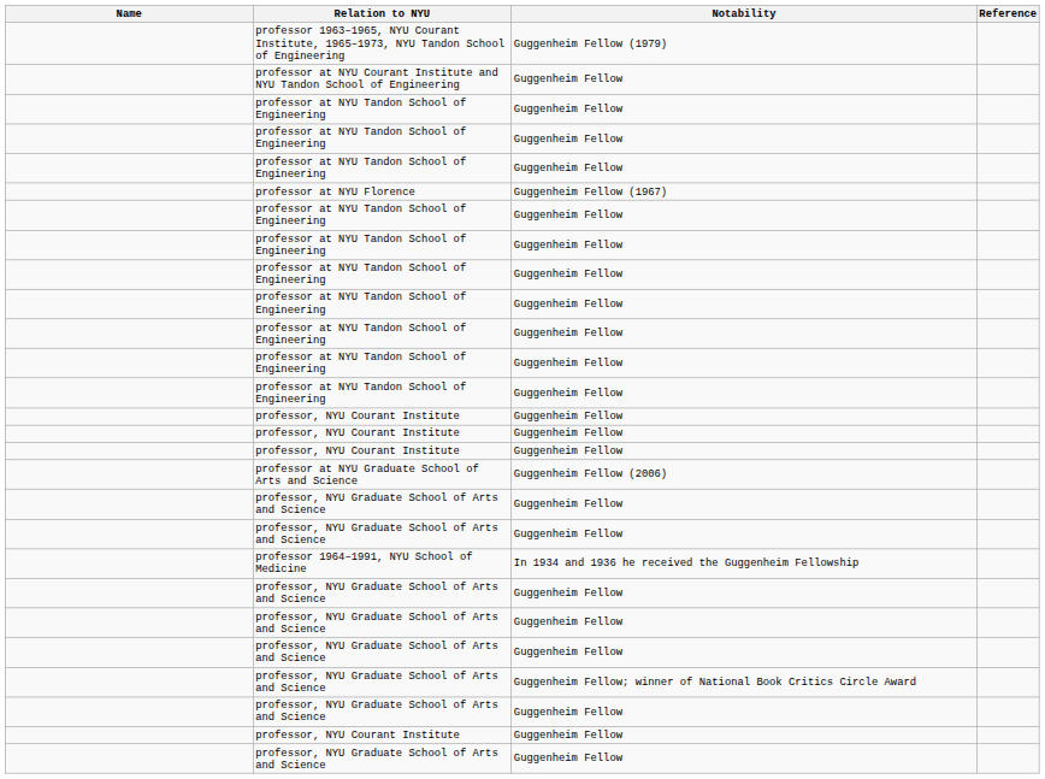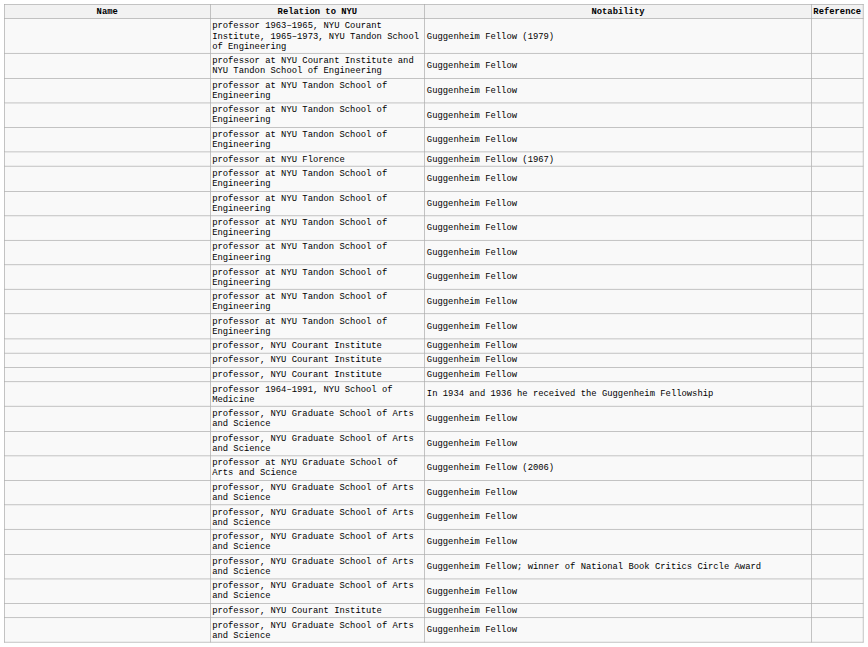 <table class="wikitable sortable" style="width:100%">
 <tr>
 <th style="width:*;">Name</th>
 <th style="width:25%;">Relation to NYU</th>
 <th style="width:45%;">Notability</th>
 <th style="width:5%;" class="unsortable">Reference</th>
 </tr>
 <tr>
 <td></td>
 <td>professor 1963–1965, NYU Courant Institute, 1965–1973, NYU Tandon School of Engineering</td>
 <td>Guggenheim Fellow (1979)</td>
 <td style="text-align:center;"></td>
 </tr>
 <tr>
 <td></td>
 <td>professor at NYU Courant Institute and NYU Tandon School of Engineering</td>
 <td>Guggenheim Fellow</td>
 <td style="text-align:center;"></td>
 </tr>
 <tr>
 <td></td>
 <td>professor at NYU Tandon School of Engineering</td>
 <td>Guggenheim Fellow</td>
 <td style="text-align:center;"></td>
 </tr>
 <tr>
 <td></td>
 <td>professor at NYU Tandon School of Engineering</td>
 <td>Guggenheim Fellow</td>
 <td style="text-align:center;"></td>
 </tr>
 <tr>
 <td></td>
 <td>professor at NYU Tandon School of Engineering</td>
 <td>Guggenheim Fellow</td>
 <td style="text-align:center;"></td>
 </tr>
 <tr>
 <td></td>
 <td>professor at NYU Florence</td>
 <td>Guggenheim Fellow (1967)</td>
 <td style="text-align:center;"></td>
 </tr>
 <tr>
 <td></td>
 <td>professor at NYU Tandon School of Engineering</td>
 <td>Guggenheim Fellow</td>
 <td style="text-align:center;"></td>
 </tr>
 <tr>
 <td></td>
 <td>professor at NYU Tandon School of Engineering</td>
 <td>Guggenheim Fellow</td>
 <td style="text-align:center;"></td>
 </tr>
 <tr>
 <td></td>
 <td>professor at NYU Tandon School of Engineering</td>
 <td>Guggenheim Fellow</td>
 <td style="text-align:center;"></td>
 </tr>
 <tr>
 <td></td>
 <td>professor at NYU Tandon School of Engineering</td>
 <td>Guggenheim Fellow</td>
 <td style="text-align:center;"></td>
 </tr>
 <tr>
 <td></td>
 <td>professor at NYU Tandon School of Engineering</td>
 <td>Guggenheim Fellow</td>
 <td style="text-align:center;"></td>
 </tr>
 <tr>
 <td></td>
 <td>professor at NYU Tandon School of Engineering</td>
 <td>Guggenheim Fellow</td>
 <td style="text-align:center;"></td>
 </tr>
 <tr>
 <td></td>
 <td>professor at NYU Tandon School of Engineering</td>
 <td>Guggenheim Fellow</td>
 <td style="text-align:center;"></td>
 </tr>
 <tr>
 <td></td>
 <td>professor, NYU Courant Institute</td>
 <td>Guggenheim Fellow</td>
 <td style="text-align:center;"></td>
 </tr>
 <tr>
 <td></td>
 <td>professor, NYU Courant Institute</td>
 <td>Guggenheim Fellow</td>
 <td style="text-align:center;"></td>
 </tr>
 <tr>
 <td></td>
 <td>professor, NYU Courant Institute</td>
 <td>Guggenheim Fellow</td>
 <td style="text-align:center;"></td>
 </tr>
 <tr>
 <td></td>
-<td>professor at NYU Graduate School of Arts and Science</td>
-<td>Guggenheim Fellow (2006)</td>
+<td>professor 1964–1991, NYU School of Medicine</td>
+<td>In 1934 and 1936 he received the Guggenheim Fellowship</td>
 <td style="text-align:center;"></td>
 </tr>
 <tr>
 <td></td>
 <td>professor, NYU Graduate School of Arts and Science</td>
 <td>Guggenheim Fellow</td>
 <td style="text-align:center;"></td>
 </tr>
 <tr>
 <td></td>
 <td>professor, NYU Graduate School of Arts and Science</td>
 <td>Guggenheim Fellow</td>
 <td style="text-align:center;"></td>
 </tr>
 <tr>
 <td></td>
-<td>professor 1964–1991, NYU School of Medicine</td>
-<td>In 1934 and 1936 he received the Guggenheim Fellowship</td>
+<td>professor at NYU Graduate School of Arts and Science</td>
+<td>Guggenheim Fellow (2006)</td>
 <td style="text-align:center;"></td>
 </tr>
 <tr>
 <td></td>
 <td>professor, NYU Graduate School of Arts and Science</td>
 <td>Guggenheim Fellow</td>
 <td style="text-align:center;"></td>
 </tr>
 <tr>
 <td></td>
 <td>professor, NYU Graduate School of Arts and Science</td>
 <td>Guggenheim Fellow</td>
 <td style="text-align:center;"></td>
 </tr>
 <tr>
 <td></td>
 <td>professor, NYU Graduate School of Arts and Science</td>
 <td>Guggenheim Fellow</td>
 <td style="text-align:center;"></td>
 </tr>
 <tr>
 <td></td>
 <td>professor, NYU Graduate School of Arts and Science</td>
 <td>Guggenheim Fellow; winner of National Book Critics Circle Award</td>
 <td style="text-align:center;"></td>
 </tr>
 <tr>
 <td></td>
 <td>professor, NYU Graduate School of Arts and Science</td>
 <td>Guggenheim Fellow</td>
 <td style="text-align:center;"></td>
 </tr>
 <tr>
 <td></td>
 <td>professor, NYU Courant Institute</td>
 <td>Guggenheim Fellow</td>
 <td style="text-align:center;"></td>
 </tr>
 <tr>
 <td></td>
 <td>professor, NYU Graduate School of Arts and Science</td>
 <td>Guggenheim Fellow</td>
 <td style="text-align:center;"></td>
 </tr>
 </table>
